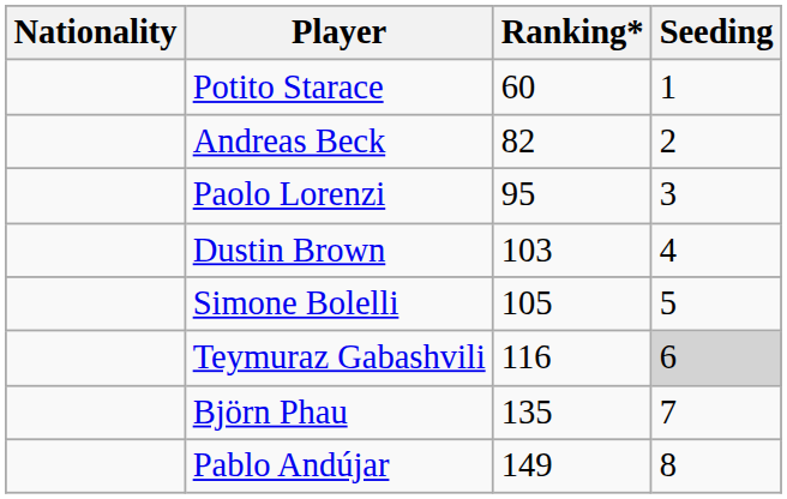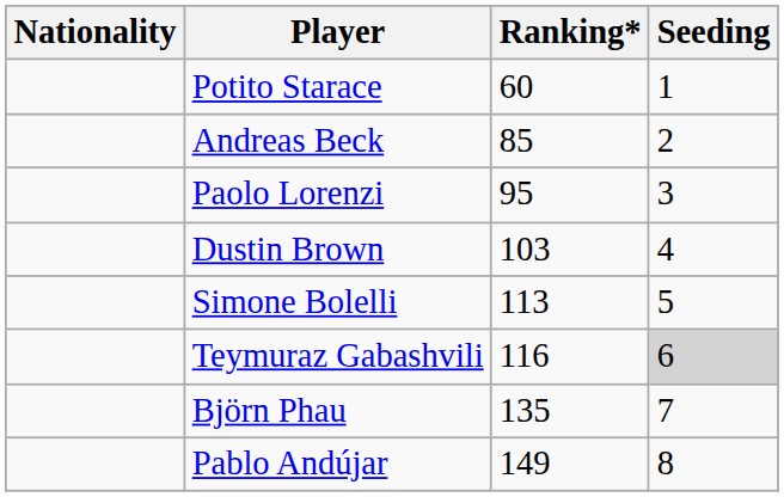 <table class="wikitable" border="1">
 <tr>
 <th>Nationality</th>
 <th>Player</th>
 <th>Ranking*</th>
 <th>Seeding</th>
 </tr>
 <tr>
 <td></td>
 <td><a href='#'>Potito Starace</a></td>
 <td>60</td>
 <td>1</td>
 </tr>
 <tr>
 <td></td>
 <td><a href='#'>Andreas Beck</a></td>
-<td>82</td>
+<td>85</td>
 <td>2</td>
 </tr>
 <tr>
 <td></td>
 <td><a href='#'>Paolo Lorenzi</a></td>
 <td>95</td>
 <td>3</td>
 </tr>
 <tr>
 <td></td>
 <td><a href='#'>Dustin Brown</a></td>
 <td>103</td>
 <td>4</td>
 </tr>
 <tr>
 <td></td>
 <td><a href='#'>Simone Bolelli</a></td>
-<td>105</td>
+<td>113</td>
 <td>5</td>
 </tr>
 <tr>
 <td></td>
 <td><a href='#'>Teymuraz Gabashvili</a></td>
 <td>116</td>
 <td style="background: lightgrey;">6</td>
 </tr>
 <tr>
 <td></td>
 <td><a href='#'>Björn Phau</a></td>
 <td>135</td>
 <td>7</td>
 </tr>
 <tr>
 <td></td>
 <td><a href='#'>Pablo Andújar</a></td>
 <td>149</td>
 <td>8</td>
 </tr>
 </table>
